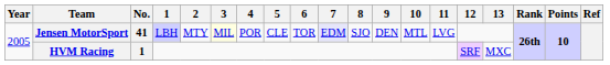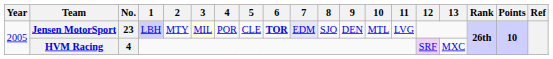 <table class="wikitable" style="text-align:center; font-size:85%">
 <tr>
 <th>Year</th>
 <th>Team</th>
 <th>No.</th>
 <th>1</th>
 <th>2</th>
 <th>3</th>
 <th>4</th>
 <th>5</th>
 <th>6</th>
 <th>7</th>
 <th>8</th>
 <th>9</th>
 <th>10</th>
 <th>11</th>
 <th>12</th>
 <th>13</th>
 <th>Rank</th>
 <th>Points</th>
 <th>Ref</th>
 </tr>
 <tr>
 <td rowspan="2"><a href='#'>2005</a></td>
 <th><a href='#'>Jensen MotorSport</a></th>
-<th>41</th>
+<th>23</th>
 <td style="background:#CFCFFF;"><a href='#'>LBH</a><br></td>
 <td><a href='#'>MTY</a></td>
 <td style="background: lightyellow;"><a href='#'>MIL</a></td>
 <td><a href='#'>POR</a></td>
 <td><a href='#'>CLE</a></td>
-<td><a href='#'>TOR</a></td>
+<td><strong><a href='#'>TOR</a></strong></td>
 <td style="background: lavender;"><a href='#'>EDM</a></td>
 <td><a href='#'>SJO</a></td>
 <td><a href='#'>DEN</a></td>
 <td><a href='#'>MTL</a></td>
 <td><a href='#'>LVG</a></td>
 <td colspan=2></td>
 <td rowspan="2" style="background:#CFCFFF;"><strong>26th</strong></td>
 <td rowspan="2" style="background:#CFCFFF;"><strong>10</strong></td>
 <th rowspan=2></th>
 </tr>
 <tr>
 <th><a href='#'>HVM Racing</a></th>
-<th>1</th>
+<th>4</th>
 <td colspan=11></td>
 <td style="background:#EFCFFF;"><a href='#'>SRF</a><br></td>
 <td><a href='#'>MXC</a></td>
 </tr>
 </table>
